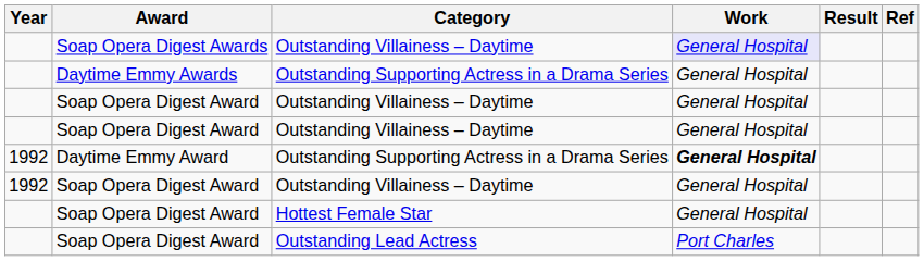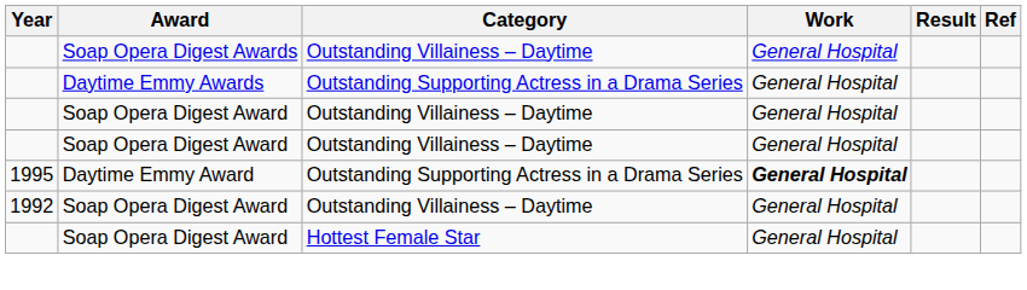 <table class="wikitable sortable plainrowheaders">
 <tr>
 <th>Year</th>
 <th>Award</th>
 <th>Category</th>
 <th>Work</th>
 <th>Result</th>
 <th>Ref</th>
 </tr>
 <tr>
 <td></td>
 <td><a href='#'>Soap Opera Digest Awards</a></td>
 <td><a href='#'>Outstanding Villainess – Daytime</a></td>
-<td style="background: lavender;"><em><a href='#'>General Hospital</a></em></td>
+<td><em><a href='#'>General Hospital</a></em></td>
 <td></td>
 <td></td>
 </tr>
 <tr>
 <td></td>
 <td><a href='#'>Daytime Emmy Awards</a></td>
 <td><a href='#'>Outstanding Supporting Actress in a Drama Series</a></td>
 <td><em>General Hospital</em></td>
 <td></td>
 <td></td>
 </tr>
 <tr>
 <td></td>
 <td>Soap Opera Digest Award</td>
 <td>Outstanding Villainess – Daytime</td>
 <td><em>General Hospital</em></td>
 <td></td>
 <td></td>
 </tr>
 <tr>
 <td></td>
 <td>Soap Opera Digest Award</td>
 <td>Outstanding Villainess – Daytime</td>
 <td><em>General Hospital</em></td>
 <td></td>
 <td></td>
 </tr>
 <tr>
-<td style="text-align:center">1992</td>
+<td style="text-align:center">1995</td>
 <td>Daytime Emmy Award</td>
 <td>Outstanding Supporting Actress in a Drama Series</td>
 <td><strong><em>General Hospital</em></strong></td>
 <td></td>
 <td></td>
 </tr>
 <tr>
 <td style="text-align:center">1992</td>
 <td>Soap Opera Digest Award</td>
 <td>Outstanding Villainess – Daytime</td>
 <td><em>General Hospital</em></td>
 <td></td>
 <td></td>
 </tr>
 <tr>
 <td></td>
 <td>Soap Opera Digest Award</td>
 <td><a href='#'>Hottest Female Star</a></td>
 <td><em>General Hospital</em></td>
 <td></td>
 <td></td>
 </tr>
-<tr>
-<td></td>
-<td>Soap Opera Digest Award</td>
-<td><a href='#'>Outstanding Lead Actress</a></td>
-<td><em><a href='#'>Port Charles</a></em></td>
-<td></td>
-<td></td>
-</tr>
 </table>
